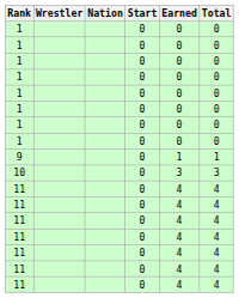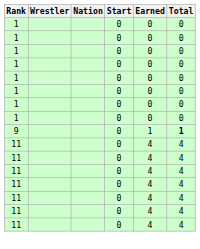 <table class="wikitable sortable" style="text-align:center;">
 <tr>
 <th>Rank</th>
 <th>Wrestler</th>
 <th>Nation</th>
 <th>Start</th>
 <th>Earned</th>
 <th>Total</th>
 </tr>
 <tr style="background:#cfc;">
 <td>1</td>
 <td align=left></td>
 <td align=left></td>
 <td>0</td>
 <td>0</td>
 <td>0</td>
 </tr>
 <tr style="background:#cfc;">
 <td>1</td>
 <td align=left></td>
 <td align=left></td>
 <td>0</td>
 <td>0</td>
 <td>0</td>
 </tr>
 <tr style="background:#cfc;">
 <td>1</td>
 <td align=left></td>
 <td align=left></td>
 <td>0</td>
 <td>0</td>
 <td>0</td>
 </tr>
 <tr style="background:#cfc;">
 <td>1</td>
 <td align=left></td>
 <td align=left></td>
 <td>0</td>
 <td>0</td>
 <td>0</td>
 </tr>
 <tr style="background:#cfc;">
 <td>1</td>
 <td align=left></td>
 <td align=left></td>
 <td>0</td>
 <td>0</td>
 <td>0</td>
 </tr>
 <tr style="background:#cfc;">
 <td>1</td>
 <td align=left></td>
 <td align=left></td>
 <td>0</td>
 <td>0</td>
 <td>0</td>
 </tr>
 <tr style="background:#cfc;">
 <td>1</td>
 <td align=left></td>
 <td align=left></td>
 <td>0</td>
 <td>0</td>
 <td>0</td>
 </tr>
 <tr style="background:#cfc;">
 <td>1</td>
 <td align=left></td>
 <td align=left></td>
 <td>0</td>
 <td>0</td>
 <td>0</td>
 </tr>
 <tr style="background:#cfc;">
 <td>9</td>
 <td align=left></td>
 <td align=left></td>
 <td>0</td>
 <td>1</td>
-<td>1</td>
-</tr>
-<tr style="background:#cfc;">
-<td>10</td>
-<td align=left></td>
-<td align=left></td>
-<td>0</td>
-<td>3</td>
-<td>3</td>
+<td><strong>1</strong></td>
 </tr>
 <tr style="background:#cfc;">
 <td>11</td>
 <td align=left></td>
 <td align=left></td>
 <td>0</td>
 <td>4</td>
 <td>4</td>
 </tr>
 <tr style="background:#cfc;">
 <td>11</td>
 <td align=left></td>
 <td align=left></td>
 <td>0</td>
 <td>4</td>
 <td>4</td>
 </tr>
 <tr style="background:#cfc;">
 <td>11</td>
 <td align=left></td>
 <td align=left></td>
 <td>0</td>
 <td>4</td>
 <td>4</td>
 </tr>
 <tr style="background:#cfc;">
 <td>11</td>
 <td align=left></td>
 <td align=left></td>
 <td>0</td>
 <td>4</td>
 <td>4</td>
 </tr>
 <tr style="background:#cfc;">
 <td>11</td>
 <td align=left></td>
 <td align=left></td>
 <td>0</td>
 <td>4</td>
 <td>4</td>
 </tr>
 <tr style="background:#cfc;">
 <td>11</td>
 <td align=left></td>
 <td align=left></td>
 <td>0</td>
 <td>4</td>
 <td>4</td>
 </tr>
 <tr style="background:#cfc;">
 <td>11</td>
 <td align=left></td>
 <td align=left></td>
 <td>0</td>
 <td>4</td>
 <td>4</td>
 </tr>
 </table>
